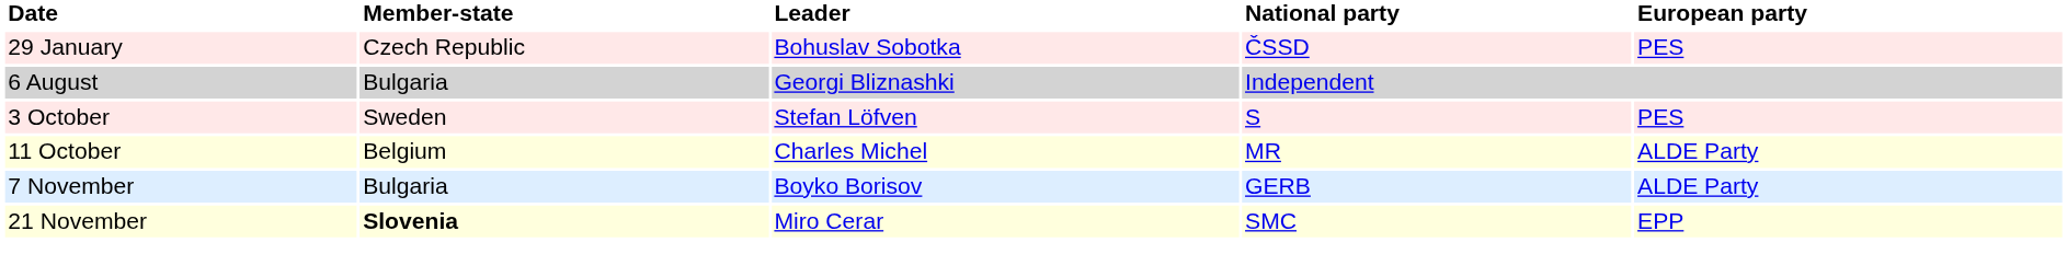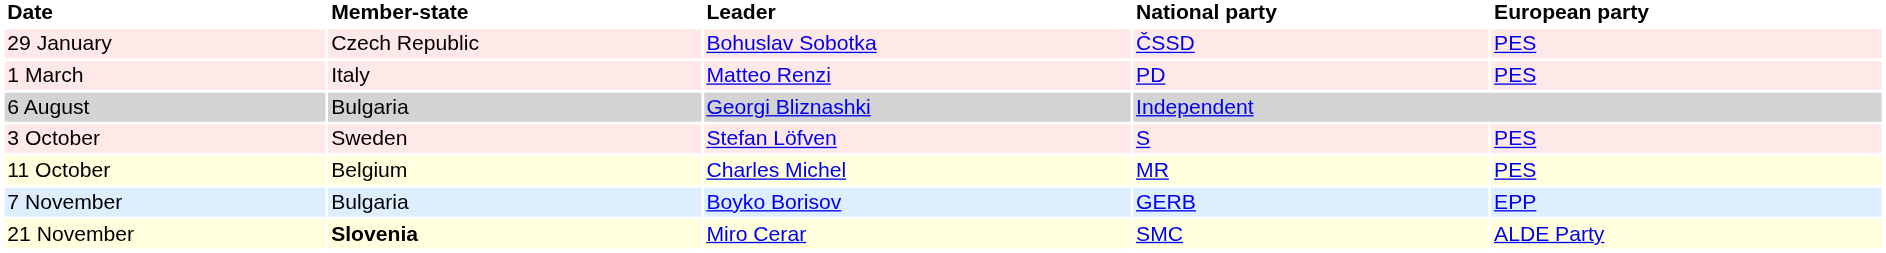 <table border=0 cellpadding=2 cellspacing=2 width=90%>
 <tr ----bgcolor=lightgrey>
 <td><strong>Date</strong></td>
 <td><strong>Member-state</strong></td>
 <td><strong>Leader</strong></td>
 <td><strong>National party</strong></td>
 <td><strong>European party</strong></td>
 </tr>
 <tr ---- bgcolor=#FFE8E8>
 <td>29 January</td>
 <td>Czech Republic</td>
 <td><a href='#'>Bohuslav Sobotka</a></td>
 <td><a href='#'>ČSSD</a></td>
+<td><a href='#'>PES</a></td>
+</tr>
+<tr ---- bgcolor=#FFE8E8>
+<td>1 March</td>
+<td>Italy</td>
+<td><a href='#'>Matteo Renzi</a></td>
+<td><a href='#'>PD</a></td>
 <td><a href='#'>PES</a></td>
 </tr>
 <tr ---- bgcolor=lightgrey>
 <td>6 August</td>
 <td>Bulgaria</td>
 <td><a href='#'>Georgi Bliznashki</a></td>
 <td colspan=2><a href='#'>Independent</a></td>
 </tr>
 <tr ---- bgcolor=#FFE8E8>
 <td>3 October</td>
 <td>Sweden</td>
 <td><a href='#'>Stefan Löfven</a></td>
 <td><a href='#'>S</a></td>
 <td><a href='#'>PES</a></td>
 </tr>
 <tr ---- bgcolor=#FFFFDD>
 <td>11 October</td>
 <td>Belgium</td>
 <td><a href='#'>Charles Michel</a></td>
 <td><a href='#'>MR</a></td>
-<td><a href='#'>ALDE Party</a></td>
+<td><a href='#'>PES</a></td>
 </tr>
 <tr ---- bgcolor=#DDEEFF>
 <td>7 November</td>
 <td>Bulgaria</td>
 <td><a href='#'>Boyko Borisov</a></td>
 <td><a href='#'>GERB</a></td>
-<td><a href='#'>ALDE Party</a></td>
+<td><a href='#'>EPP</a></td>
 </tr>
 <tr ---- bgcolor=#FFFFDD>
 <td>21 November</td>
 <td><strong>Slovenia</strong></td>
 <td><a href='#'>Miro Cerar</a></td>
 <td><a href='#'>SMC</a></td>
-<td><a href='#'>EPP</a></td>
+<td><a href='#'>ALDE Party</a></td>
 </tr>
 </table>
